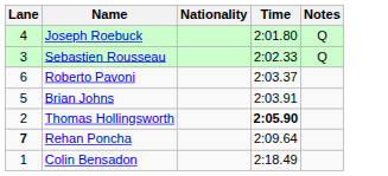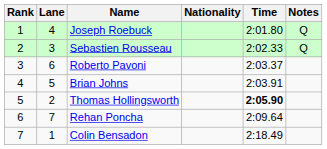 <table class="wikitable sortable" style="text-align:center">
 <tr>
+<th>Rank</th>
 <th>Lane</th>
 <th>Name</th>
 <th>Nationality</th>
 <th>Time</th>
 <th>Notes</th>
 </tr>
 <tr bgcolor=ccffcc>
+<td>1</td>
 <td>4</td>
 <td align=left><a href='#'>Joseph Roebuck</a></td>
 <td align=left></td>
 <td>2:01.80</td>
 <td>Q</td>
 </tr>
 <tr bgcolor=ccffcc>
+<td>2</td>
 <td>3</td>
 <td align=left><a href='#'>Sebastien Rousseau</a></td>
 <td align=left></td>
 <td>2:02.33</td>
 <td>Q</td>
 </tr>
 <tr>
+<td>3</td>
 <td>6</td>
 <td align=left><a href='#'>Roberto Pavoni</a></td>
 <td align=left></td>
 <td>2:03.37</td>
 <td></td>
 </tr>
 <tr>
+<td>4</td>
 <td>5</td>
 <td align=left><a href='#'>Brian Johns</a></td>
 <td align=left></td>
 <td>2:03.91</td>
 <td></td>
 </tr>
 <tr>
+<td>5</td>
 <td>2</td>
 <td align=left><a href='#'>Thomas Hollingsworth</a></td>
 <td align=left></td>
 <td><strong>2:05.90</strong></td>
 <td></td>
 </tr>
 <tr>
-<td><strong>7</strong></td>
+<td>6</td>
+<td>7</td>
 <td align=left><a href='#'>Rehan Poncha</a></td>
 <td align=left></td>
 <td>2:09.64</td>
 <td></td>
 </tr>
 <tr>
+<td>7</td>
 <td>1</td>
 <td align=left><a href='#'>Colin Bensadon</a></td>
 <td align=left></td>
 <td>2:18.49</td>
 <td></td>
 </tr>
 </table>
